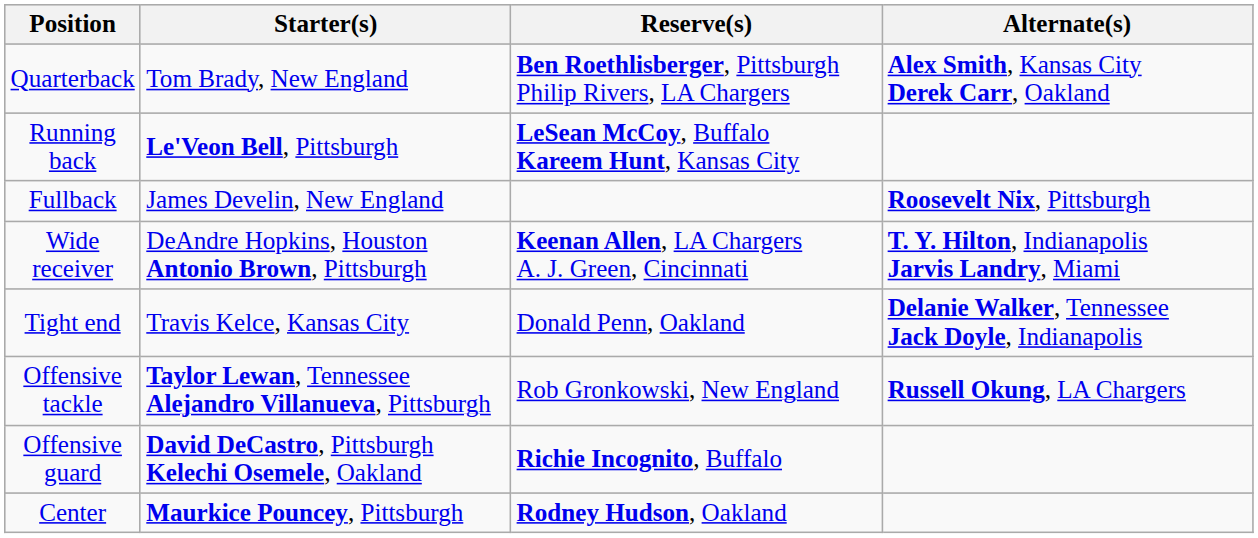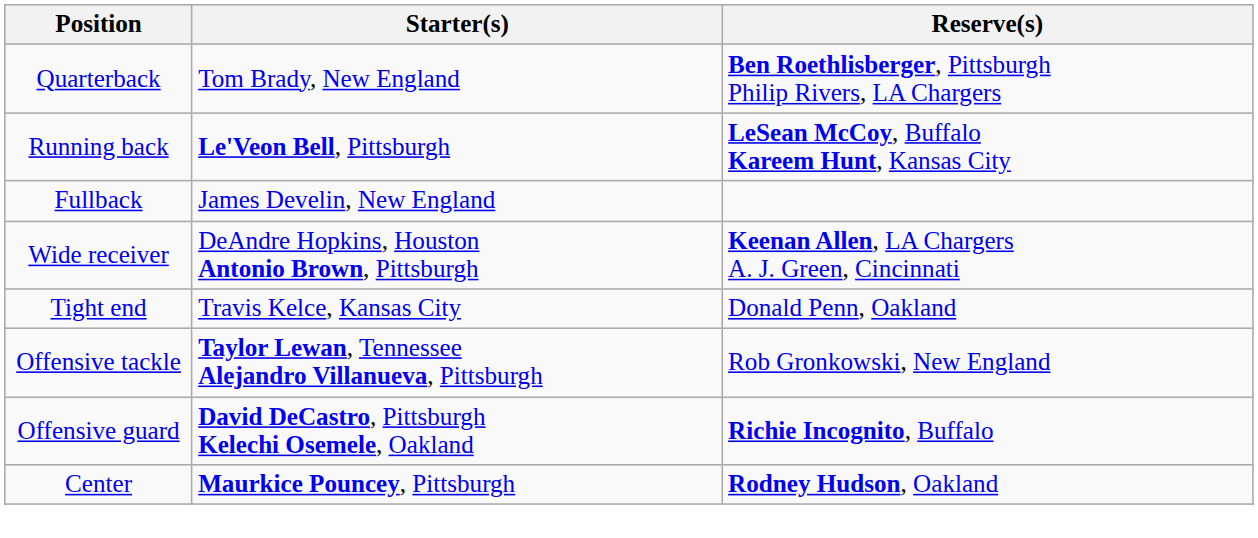 <table class="wikitable" style="width:90%;">
 <tr>
 <th style="width:10%;">Position</th>
 <th style="width:30%;">Starter(s)</th>
 <th style="width:30%;">Reserve(s)</th>
-<th style="width:30%;">Alternate(s)</th>
 </tr>
 <tr>
 <td align=center><a href='#'>Quarterback</a></td>
 <td> <a href='#'>Tom Brady</a>, <a href='#'>New England</a></td>
 <td> <strong><a href='#'>Ben Roethlisberger</a></strong>, <a href='#'>Pittsburgh</a><br> <a href='#'>Philip Rivers</a>, <a href='#'>LA Chargers</a></td>
-<td> <strong><a href='#'>Alex Smith</a></strong>, <a href='#'>Kansas City</a><br> <strong><a href='#'>Derek Carr</a></strong>, <a href='#'>Oakland</a></td>
 </tr>
 <tr>
 <td align=center><a href='#'>Running back</a></td>
 <td> <strong><a href='#'>Le'Veon Bell</a></strong>, <a href='#'>Pittsburgh</a></td>
 <td> <strong><a href='#'>LeSean McCoy</a></strong>, <a href='#'>Buffalo</a><br> <strong><a href='#'>Kareem Hunt</a></strong>, <a href='#'>Kansas City</a></td>
-<td></td>
 </tr>
 <tr>
 <td align=center><a href='#'>Fullback</a></td>
 <td> <a href='#'>James Develin</a>, <a href='#'>New England</a></td>
 <td></td>
-<td> <strong><a href='#'>Roosevelt Nix</a></strong>, <a href='#'>Pittsburgh</a></td>
 </tr>
 <tr>
 <td align=center><a href='#'>Wide receiver</a></td>
 <td> <a href='#'>DeAndre Hopkins</a>, <a href='#'>Houston</a><br> <strong><a href='#'>Antonio Brown</a></strong>, <a href='#'>Pittsburgh</a></td>
 <td> <strong><a href='#'>Keenan Allen</a></strong>, <a href='#'>LA Chargers</a><br> <a href='#'>A. J. Green</a>, <a href='#'>Cincinnati</a></td>
-<td> <strong><a href='#'>T. Y. Hilton</a></strong>, <a href='#'>Indianapolis</a><br> <strong><a href='#'>Jarvis Landry</a></strong>, <a href='#'>Miami</a></td>
 </tr>
 <tr>
 <td align=center><a href='#'>Tight end</a></td>
 <td> <a href='#'>Travis Kelce</a>, <a href='#'>Kansas City</a></td>
 <td> <a href='#'>Donald Penn</a>, <a href='#'>Oakland</a></td>
-<td> <strong><a href='#'>Delanie Walker</a></strong>, <a href='#'>Tennessee</a><br> <strong><a href='#'>Jack Doyle</a></strong>, <a href='#'>Indianapolis</a></td>
 </tr>
 <tr>
 <td align=center><a href='#'>Offensive tackle</a></td>
 <td> <strong><a href='#'>Taylor Lewan</a></strong>, <a href='#'>Tennessee</a><br> <strong><a href='#'>Alejandro Villanueva</a></strong>, <a href='#'>Pittsburgh</a></td>
 <td> <a href='#'>Rob Gronkowski</a>, <a href='#'>New England</a></td>
-<td> <strong><a href='#'>Russell Okung</a></strong>, <a href='#'>LA Chargers</a></td>
 </tr>
 <tr>
 <td align=center><a href='#'>Offensive guard</a></td>
 <td> <strong><a href='#'>David DeCastro</a></strong>, <a href='#'>Pittsburgh</a><br> <strong><a href='#'>Kelechi Osemele</a></strong>, <a href='#'>Oakland</a></td>
 <td> <strong><a href='#'>Richie Incognito</a></strong>, <a href='#'>Buffalo</a></td>
-<td></td>
 </tr>
 <tr>
 <td align=center><a href='#'>Center</a></td>
 <td> <strong><a href='#'>Maurkice Pouncey</a></strong>, <a href='#'>Pittsburgh</a></td>
 <td> <strong><a href='#'>Rodney Hudson</a></strong>, <a href='#'>Oakland</a></td>
-<td></td>
 </tr>
 </table>
